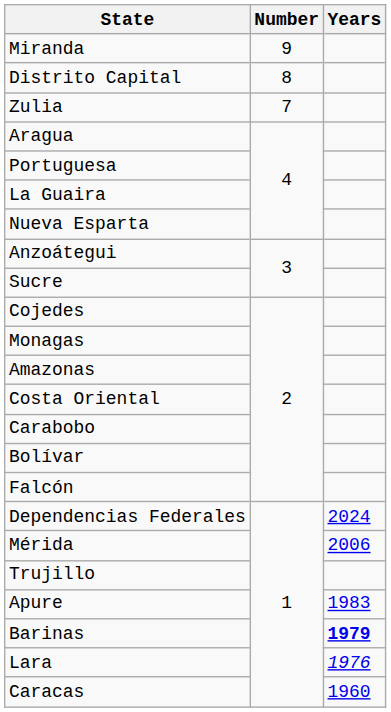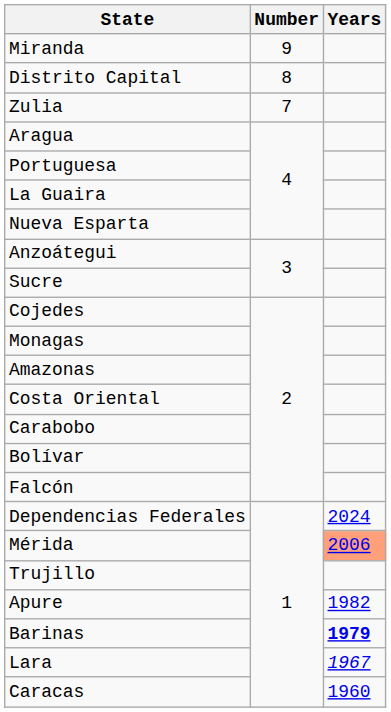 <table class="wikitable sortable">
 <tr>
 <th>State</th>
 <th>Number</th>
 <th>Years</th>
 </tr>
 <tr>
 <td>Miranda</td>
 <td style="text-align:center;">9</td>
 <td></td>
 </tr>
 <tr>
 <td>Distrito Capital</td>
 <td style="text-align:center;">8</td>
 <td></td>
 </tr>
 <tr>
 <td>Zulia</td>
 <td style="text-align:center;">7</td>
 <td></td>
 </tr>
 <tr>
 <td>Aragua</td>
 <td rowspan="4" style="text-align:center;">4</td>
 <td></td>
 </tr>
 <tr>
 <td>Portuguesa</td>
 <td></td>
 </tr>
 <tr>
 <td>La Guaira</td>
 <td></td>
 </tr>
 <tr>
 <td>Nueva Esparta</td>
 <td></td>
 </tr>
 <tr>
 <td>Anzoátegui</td>
 <td rowspan="2" style="text-align:center;">3</td>
 <td></td>
 </tr>
 <tr>
 <td>Sucre</td>
 <td></td>
 </tr>
 <tr>
 <td>Cojedes</td>
 <td rowspan="7" style="text-align:center;">2</td>
 <td></td>
 </tr>
 <tr>
 <td>Monagas</td>
 <td></td>
 </tr>
 <tr>
 <td>Amazonas</td>
 <td></td>
 </tr>
 <tr>
 <td>Costa Oriental</td>
 <td></td>
 </tr>
 <tr>
 <td>Carabobo</td>
 <td></td>
 </tr>
 <tr>
 <td>Bolívar</td>
 <td></td>
 </tr>
 <tr>
 <td>Falcón</td>
 <td></td>
 </tr>
 <tr>
 <td>Dependencias Federales</td>
 <td rowspan="7" style="text-align:center;">1</td>
 <td><a href='#'>2024</a></td>
 </tr>
 <tr>
 <td>Mérida</td>
-<td><a href='#'>2006</a></td>
+<td style="background: lightsalmon;"><a href='#'>2006</a></td>
 </tr>
 <tr>
 <td>Trujillo</td>
 <td></td>
 </tr>
 <tr>
 <td>Apure</td>
-<td><a href='#'>1983</a></td>
+<td><a href='#'>1982</a></td>
 </tr>
 <tr>
 <td>Barinas</td>
 <td><strong><a href='#'>1979</a></strong></td>
 </tr>
 <tr>
 <td>Lara</td>
-<td><a href='#'><em>1976</em></a></td>
+<td><a href='#'><em>1967</em></a></td>
 </tr>
 <tr>
 <td>Caracas</td>
 <td><a href='#'>1960</a></td>
 </tr>
 </table>
